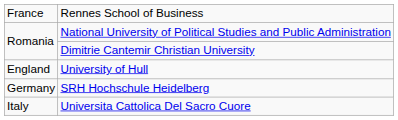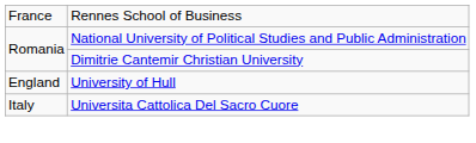 <table class="wikitable">
 <tr>
 <td>France</td>
 <td>Rennes School of Business</td>
 </tr>
 <tr>
 <td rowspan="2">Romania</td>
 <td><a href='#'>National University of Political Studies and Public Administration</a></td>
 </tr>
 <tr>
 <td><a href='#'>Dimitrie Cantemir Christian University</a></td>
 </tr>
 <tr>
 <td>England</td>
 <td><a href='#'>University of Hull</a></td>
 </tr>
 <tr>
-<td>Germany</td>
-<td><a href='#'>SRH Hochschule Heidelberg</a></td>
-</tr>
-<tr>
 <td>Italy</td>
 <td><a href='#'>Universita Cattolica Del Sacro Cuore</a></td>
 </tr>
 </table>
